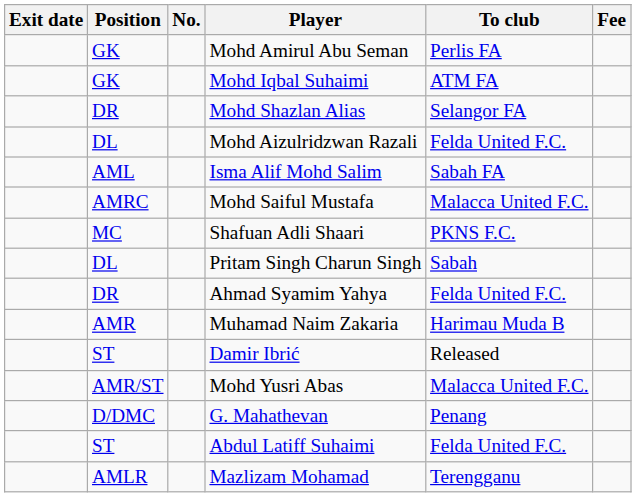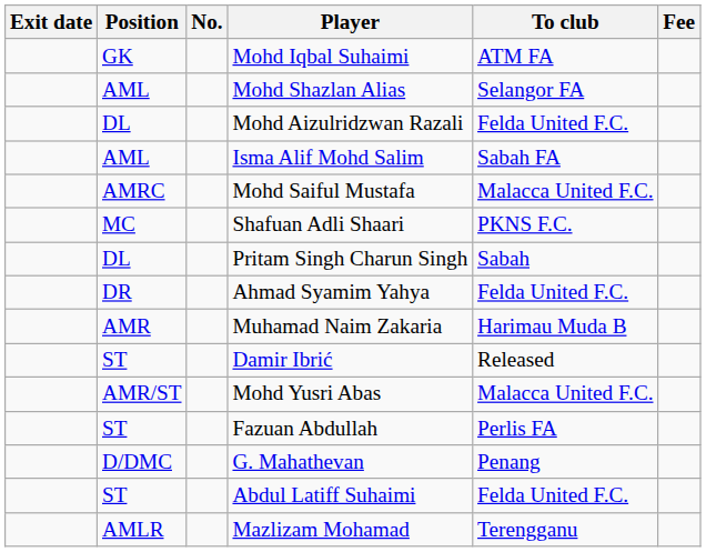 <table class="wikitable sortable">
 <tr>
 <th>Exit date</th>
 <th>Position</th>
 <th>No.</th>
 <th>Player</th>
 <th>To club</th>
 <th>Fee</th>
 </tr>
 <tr>
 <td></td>
 <td><a href='#'>GK</a></td>
 <td></td>
-<td align="left"> Mohd Amirul Abu Seman</td>
-<td align="left"> <a href='#'>Perlis FA</a></td>
-<td align=right></td>
-</tr>
-<tr>
-<td></td>
-<td><a href='#'>GK</a></td>
-<td></td>
 <td align="left"> <a href='#'>Mohd Iqbal Suhaimi</a></td>
 <td align="left"> <a href='#'>ATM FA</a></td>
 <td align=right></td>
 </tr>
 <tr>
 <td></td>
-<td><a href='#'>DR</a></td>
+<td><a href='#'>AML</a></td>
 <td></td>
 <td align="left"> <a href='#'>Mohd Shazlan Alias</a></td>
 <td align="left"> <a href='#'>Selangor FA</a></td>
 <td align=right></td>
 </tr>
 <tr>
 <td></td>
 <td><a href='#'>DL</a></td>
 <td></td>
 <td align="left"> Mohd Aizulridzwan Razali</td>
 <td align="left"> <a href='#'>Felda United F.C.</a></td>
 <td align=right></td>
 </tr>
 <tr>
 <td></td>
 <td><a href='#'>AML</a></td>
 <td></td>
 <td align="left"> <a href='#'>Isma Alif Mohd Salim</a></td>
 <td align="left"> <a href='#'>Sabah FA</a></td>
 <td align=right></td>
 </tr>
 <tr>
 <td></td>
 <td><a href='#'>AMRC</a></td>
 <td></td>
 <td align="left"> Mohd Saiful Mustafa</td>
 <td align="left"> <a href='#'>Malacca United F.C.</a></td>
 <td align=right></td>
 </tr>
 <tr>
 <td></td>
 <td><a href='#'>MC</a></td>
 <td></td>
 <td align="left"> Shafuan Adli Shaari</td>
 <td align="left"> <a href='#'>PKNS F.C.</a></td>
 <td align=right></td>
 </tr>
 <tr>
 <td></td>
 <td><a href='#'>DL</a></td>
 <td></td>
 <td align="left"> Pritam Singh Charun Singh</td>
 <td align="left"> <a href='#'>Sabah</a></td>
 <td align=right></td>
 </tr>
 <tr>
 <td></td>
 <td><a href='#'>DR</a></td>
 <td></td>
 <td align="left"> Ahmad Syamim Yahya</td>
 <td align="left"> <a href='#'>Felda United F.C.</a></td>
 <td align=right></td>
 </tr>
 <tr>
 <td></td>
 <td><a href='#'>AMR</a></td>
 <td></td>
 <td align="left"> Muhamad Naim Zakaria</td>
 <td align="left"> <a href='#'>Harimau Muda B</a></td>
 <td align=right></td>
 </tr>
 <tr>
 <td></td>
 <td><a href='#'>ST</a></td>
 <td></td>
 <td align="left"> <a href='#'>Damir Ibrić</a></td>
 <td align="left">Released</td>
 <td align=right></td>
 </tr>
 <tr>
 <td></td>
 <td><a href='#'>AMR/ST</a></td>
 <td></td>
 <td align="left"> Mohd Yusri Abas</td>
 <td align="left"> <a href='#'>Malacca United F.C.</a></td>
 <td align=right></td>
 </tr>
 <tr>
 <td></td>
+<td><a href='#'>ST</a></td>
+<td></td>
+<td align="left"> Fazuan Abdullah</td>
+<td align="left"> <a href='#'>Perlis FA</a></td>
+<td align=right></td>
+</tr>
+<tr>
+<td></td>
 <td><a href='#'>D/DMC</a></td>
 <td></td>
 <td align="left"> <a href='#'>G. Mahathevan</a></td>
 <td align="left"> <a href='#'>Penang</a></td>
 <td align=right></td>
 </tr>
 <tr>
 <td></td>
 <td><a href='#'>ST</a></td>
 <td></td>
 <td align="left"> <a href='#'>Abdul Latiff Suhaimi</a></td>
 <td align="left"> <a href='#'>Felda United F.C.</a></td>
 <td align=right></td>
 </tr>
 <tr>
 <td></td>
 <td><a href='#'>AMLR</a></td>
 <td></td>
 <td align="left"> <a href='#'>Mazlizam Mohamad</a></td>
 <td align="left"> <a href='#'>Terengganu</a></td>
 <td align=right></td>
 </tr>
 </table>
